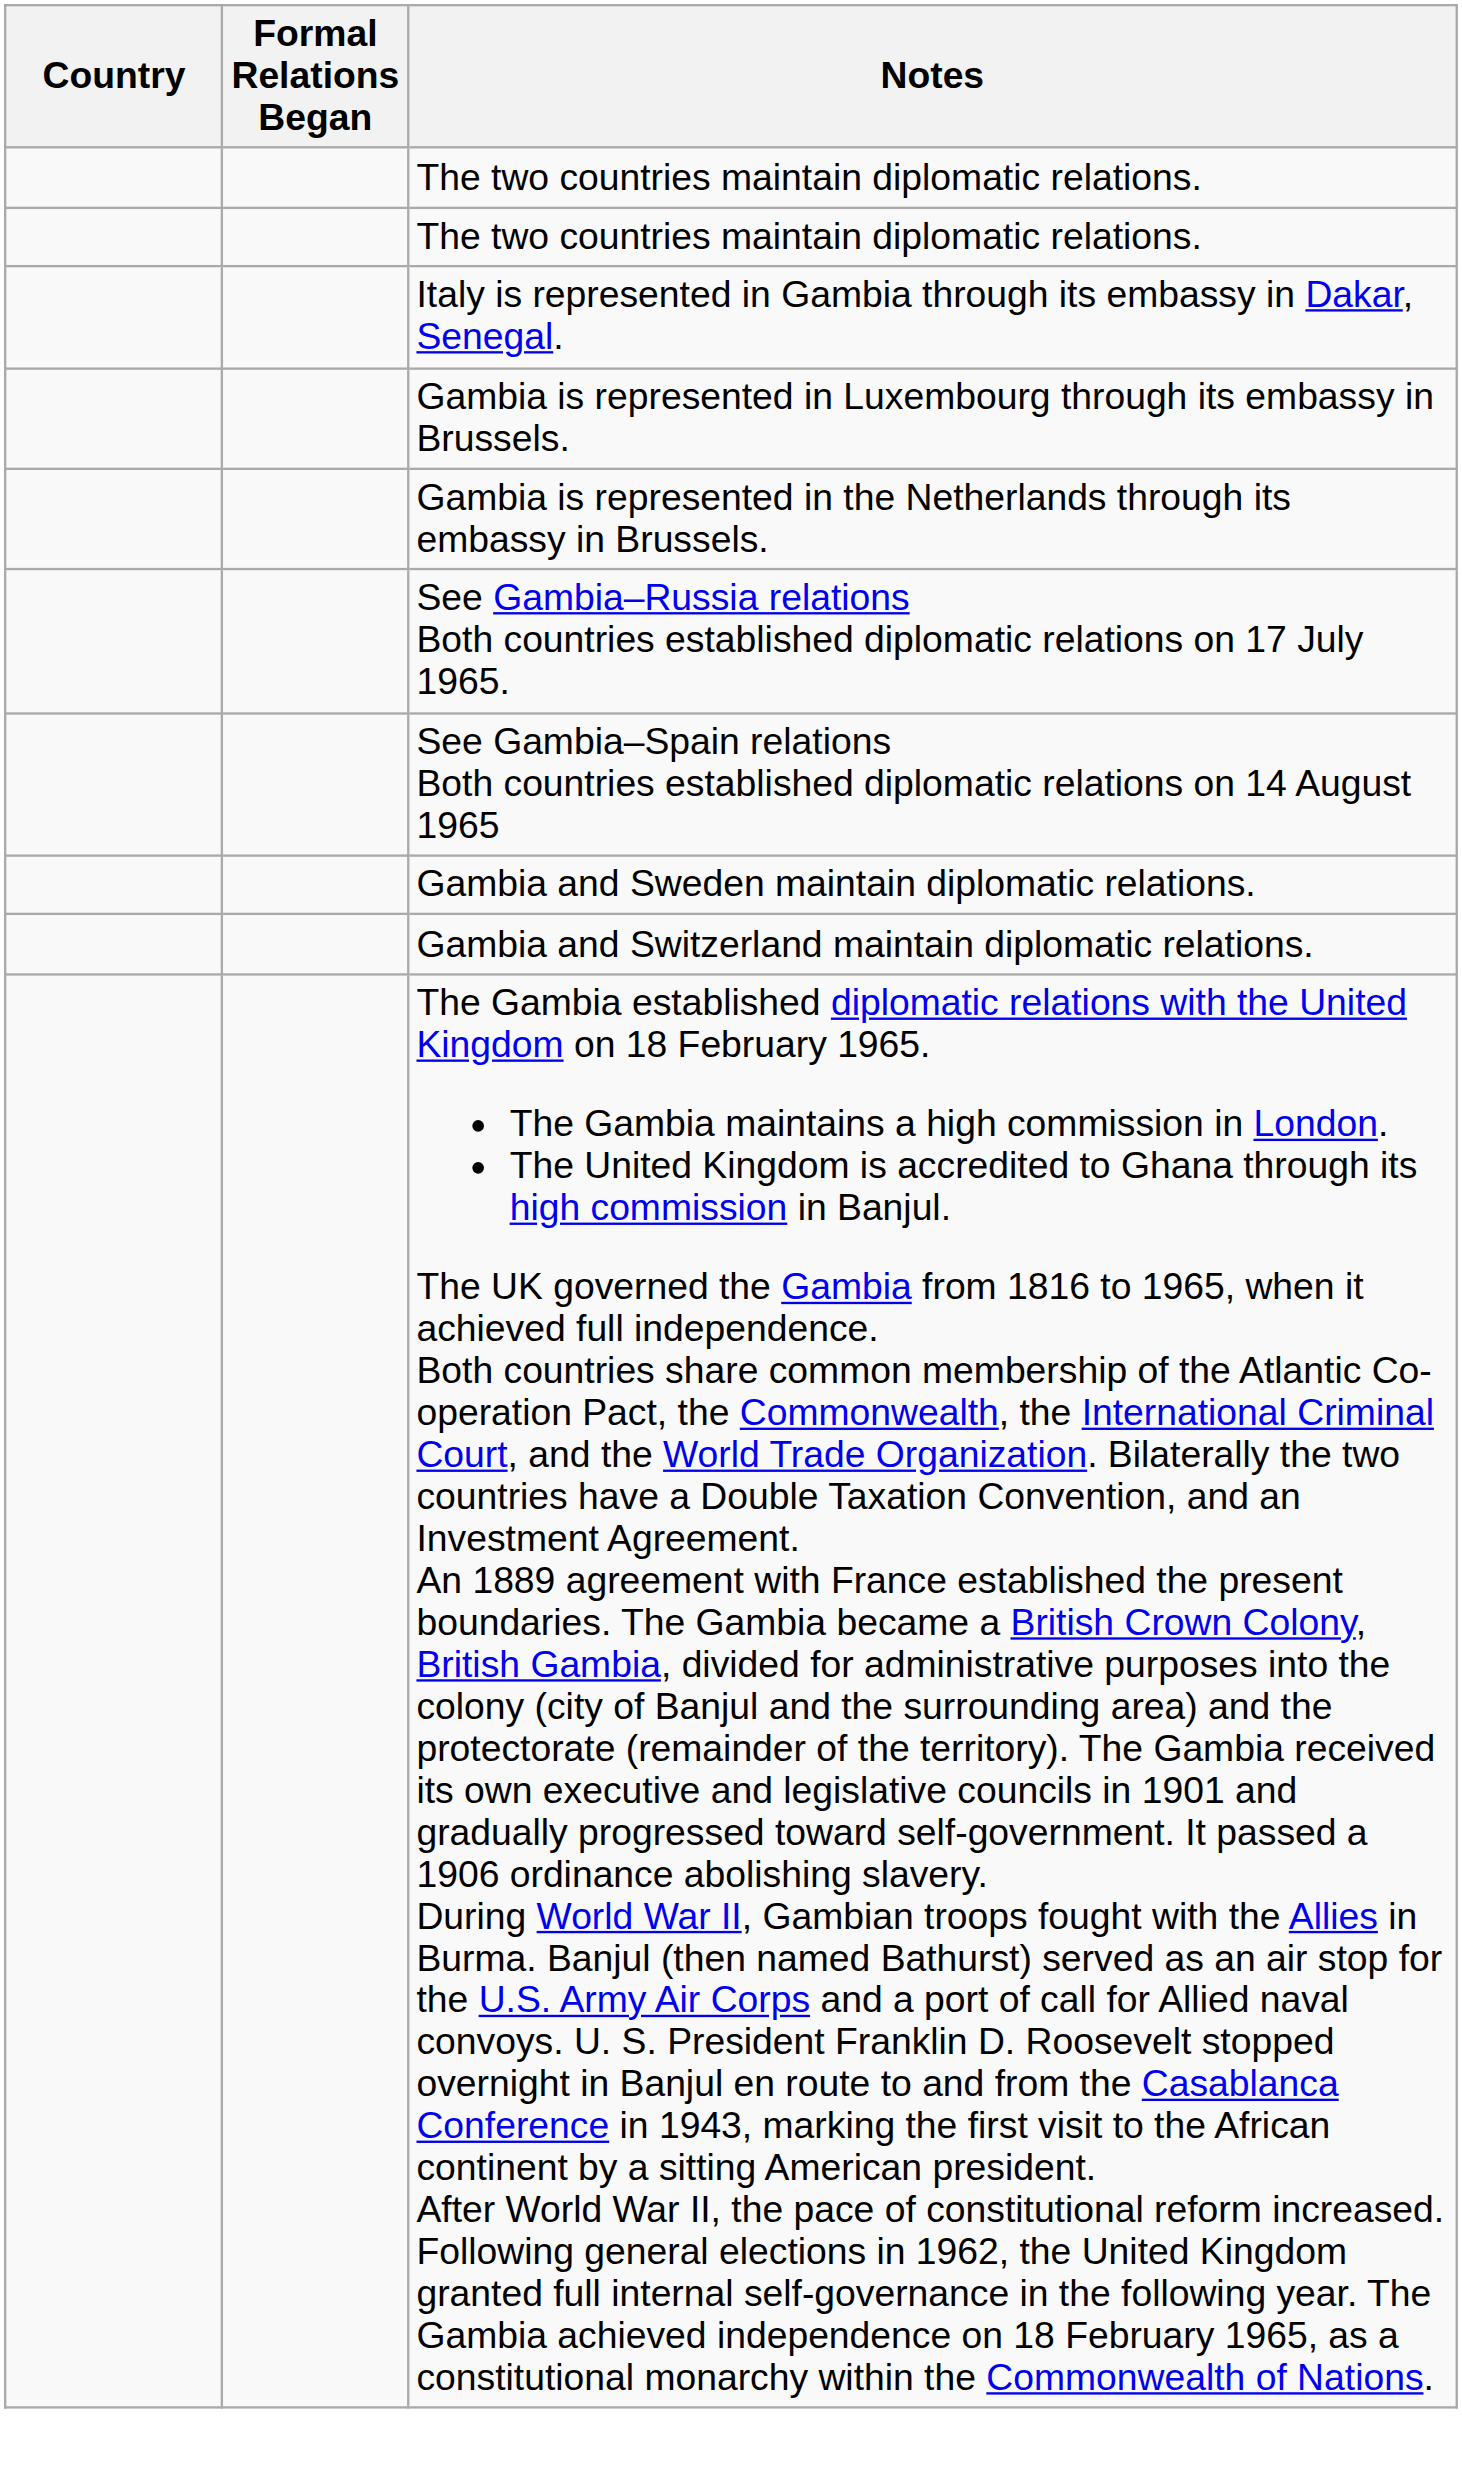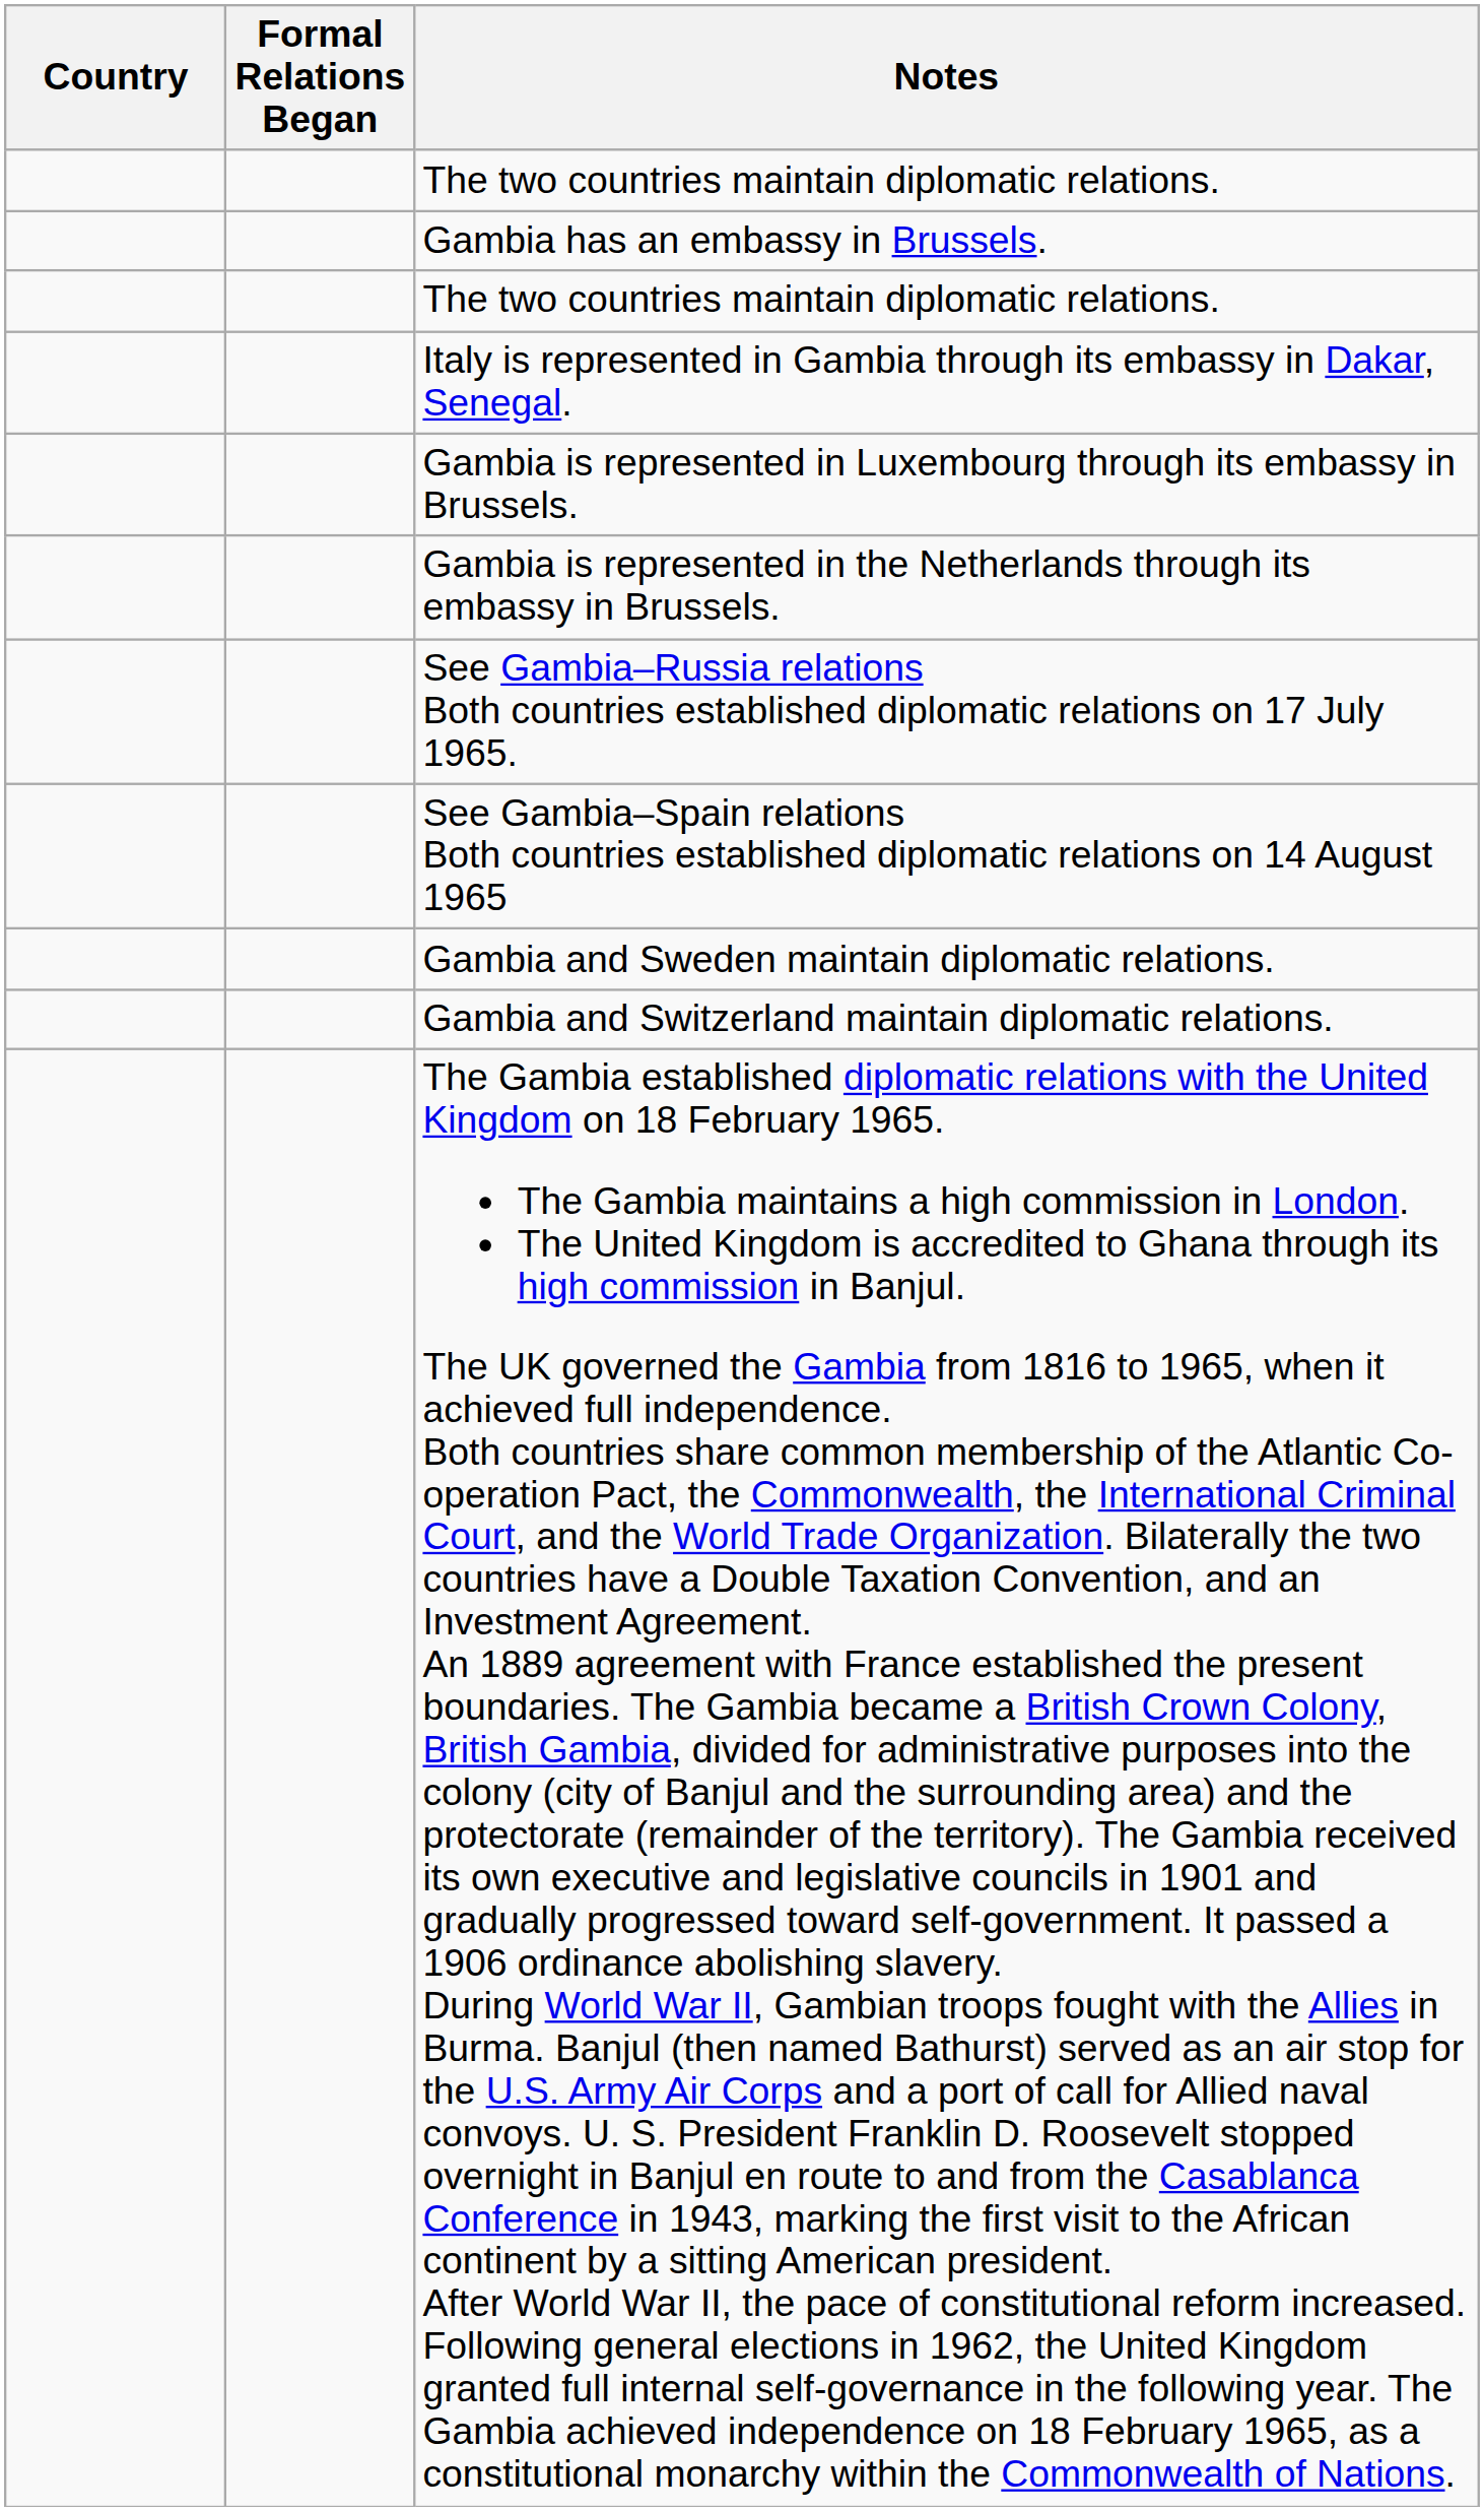 <table class="wikitable sortable" style="width:100%; margin:auto;">
 <tr h>
 <th style="width:15%;">Country</th>
 <th style="width:12%;">Formal Relations Began</th>
 <th>Notes</th>
 </tr>
 <tr>
 <td></td>
 <td></td>
 <td>The two countries maintain diplomatic relations.</td>
+</tr>
+<tr>
+<td></td>
+<td></td>
+<td>Gambia has an embassy in <a href='#'>Brussels</a>.</td>
 </tr>
 <tr>
 <td></td>
 <td></td>
 <td>The two countries maintain diplomatic relations.</td>
 </tr>
 <tr>
 <td></td>
 <td></td>
 <td>Italy is represented in Gambia through its embassy in <a href='#'>Dakar</a>, <a href='#'>Senegal</a>.</td>
 </tr>
 <tr>
 <td></td>
 <td></td>
 <td>Gambia is represented in Luxembourg through its embassy in Brussels.</td>
 </tr>
 <tr>
 <td></td>
 <td></td>
 <td>Gambia is represented in the Netherlands through its embassy in Brussels.</td>
 </tr>
 <tr>
 <td></td>
 <td></td>
 <td>See <a href='#'>Gambia–Russia relations</a><br>Both countries established diplomatic relations on 17 July 1965.</td>
 </tr>
 <tr>
 <td></td>
 <td></td>
 <td>See Gambia–Spain relations<br>Both countries established diplomatic relations on 14 August 1965</td>
 </tr>
 <tr>
 <td></td>
 <td></td>
 <td>Gambia and Sweden maintain diplomatic relations.</td>
 </tr>
 <tr>
 <td></td>
 <td></td>
 <td>Gambia and Switzerland maintain diplomatic relations.</td>
 </tr>
 <tr>
 <td></td>
 <td></td>
 <td>The Gambia established <a href='#'>diplomatic relations with the United Kingdom</a> on 18 February 1965.<br><ul><li>The Gambia maintains a high commission in <a href='#'>London</a>.</li><li>The United Kingdom is accredited to Ghana through its <a href='#'>high commission</a> in Banjul.</li></ul>The UK governed the <a href='#'>Gambia</a> from 1816 to 1965, when it achieved full independence.<br>Both countries share common membership of the Atlantic Co-operation Pact, the <a href='#'>Commonwealth</a>, the <a href='#'>International Criminal Court</a>, and the <a href='#'>World Trade Organization</a>. Bilaterally the two countries have a Double Taxation Convention, and an Investment Agreement.<br>An 1889 agreement with France established the present boundaries.  The Gambia became a <a href='#'>British Crown Colony</a>, <a href='#'>British Gambia</a>, divided for administrative purposes into the colony (city of Banjul and the surrounding area) and the protectorate (remainder of the territory). The Gambia received its own executive and legislative councils in 1901 and gradually progressed toward self-government. It passed a 1906 ordinance abolishing slavery.<br>During <a href='#'>World War II</a>, Gambian troops fought with the <a href='#'>Allies</a> in Burma. Banjul (then named Bathurst) served as an air stop for the <a href='#'>U.S. Army Air Corps</a> and a port of call for Allied naval convoys. U. S. President Franklin D. Roosevelt stopped overnight in Banjul en route to and from the <a href='#'>Casablanca Conference</a> in 1943, marking the first visit to the African continent by a sitting American president.<br>After World War II, the pace of constitutional reform increased. Following general elections in 1962, the United Kingdom granted full internal self-governance in the following year. The Gambia achieved independence on 18 February 1965, as a constitutional monarchy within the <a href='#'>Commonwealth of Nations</a>.</td>
 </tr>
 </table>
